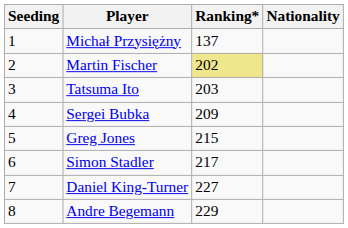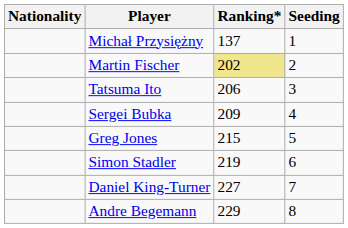 <table class="wikitable" border="1">
 <tr>
-<th>Seeding</th>
+<th>Nationality</th>
 <th>Player</th>
 <th>Ranking*</th>
-<th>Nationality</th>
+<th>Seeding</th>
 </tr>
 <tr>
-<td>1</td>
+<td></td>
 <td><a href='#'>Michał Przysiężny</a></td>
 <td>137</td>
-<td></td>
+<td>1</td>
 </tr>
 <tr>
-<td>2</td>
+<td></td>
 <td><a href='#'>Martin Fischer</a></td>
 <td style="background: khaki;">202</td>
-<td></td>
+<td>2</td>
 </tr>
 <tr>
+<td></td>
+<td><a href='#'>Tatsuma Ito</a></td>
+<td>206</td>
 <td>3</td>
-<td><a href='#'>Tatsuma Ito</a></td>
-<td>203</td>
-<td></td>
 </tr>
 <tr>
-<td>4</td>
+<td></td>
 <td><a href='#'>Sergei Bubka</a></td>
 <td>209</td>
-<td></td>
+<td>4</td>
 </tr>
 <tr>
-<td>5</td>
+<td></td>
 <td><a href='#'>Greg Jones</a></td>
 <td>215</td>
-<td></td>
+<td>5</td>
 </tr>
 <tr>
+<td></td>
+<td><a href='#'>Simon Stadler</a></td>
+<td>219</td>
 <td>6</td>
-<td><a href='#'>Simon Stadler</a></td>
-<td>217</td>
-<td></td>
 </tr>
 <tr>
-<td>7</td>
+<td></td>
 <td><a href='#'>Daniel King-Turner</a></td>
 <td>227</td>
-<td></td>
+<td>7</td>
 </tr>
 <tr>
-<td>8</td>
+<td></td>
 <td><a href='#'>Andre Begemann</a></td>
 <td>229</td>
-<td></td>
+<td>8</td>
 </tr>
 </table>
